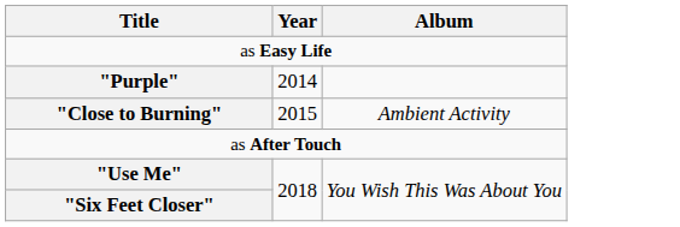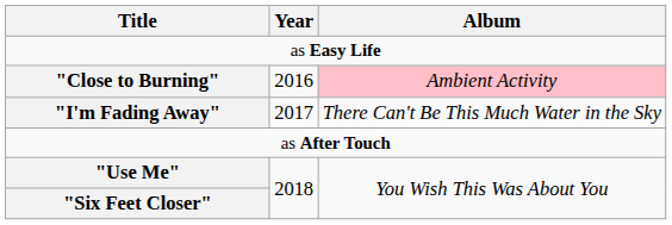 <table class="wikitable plainrowheaders" style="text-align:center;" border="1">
 <tr>
 <th scope="col" style="width:13em;">Title</th>
 <th scope="col" style="width:1em;">Year</th>
 <th scope="col">Album</th>
 </tr>
 <tr>
 <td colspan="3" style="font-size:90%">as <strong>Easy Life</strong></td>
 </tr>
 <tr>
-<th scope="row">"Purple"</th>
-<td>2014</td>
-<td></td>
+<th scope="row">"Close to Burning" </th>
+<td>2016</td>
+<td style="background: pink;"><em>Ambient Activity</em></td>
 </tr>
 <tr>
-<th scope="row">"Close to Burning" </th>
-<td>2015</td>
-<td><em>Ambient Activity</em></td>
+<th scope="row">"I'm Fading Away"</th>
+<td>2017</td>
+<td><em>There Can't Be This Much Water in the Sky</em></td>
 </tr>
 <tr>
 <td colspan="3" style="font-size:90%">as <strong>After Touch</strong></td>
 </tr>
 <tr>
 <th scope="row">"Use Me"</th>
 <td rowspan="2">2018</td>
 <td rowspan="2"><em>You Wish This Was About You</em></td>
 </tr>
 <tr>
 <th scope="row">"Six Feet Closer"</th>
 </tr>
 </table>
